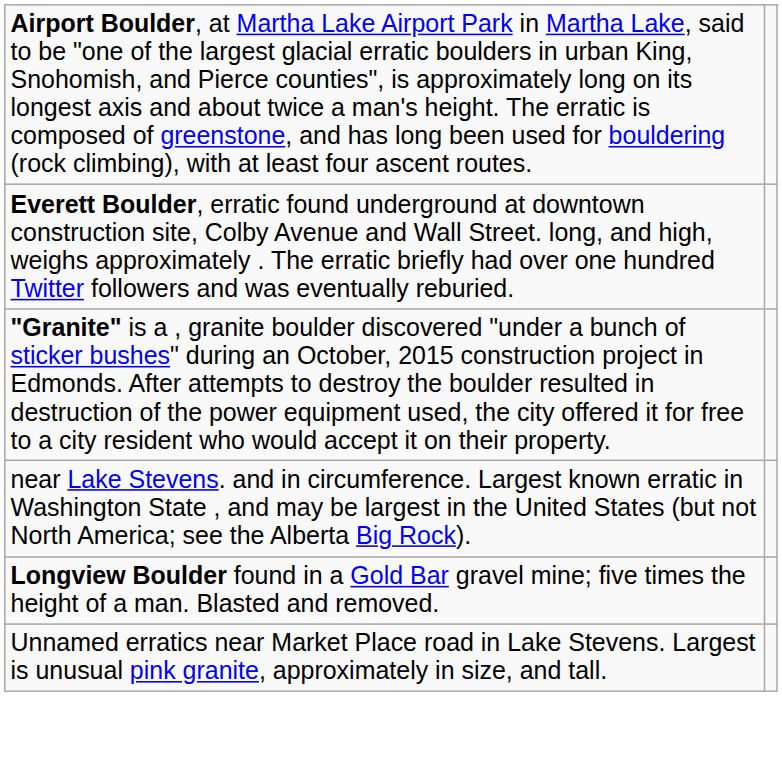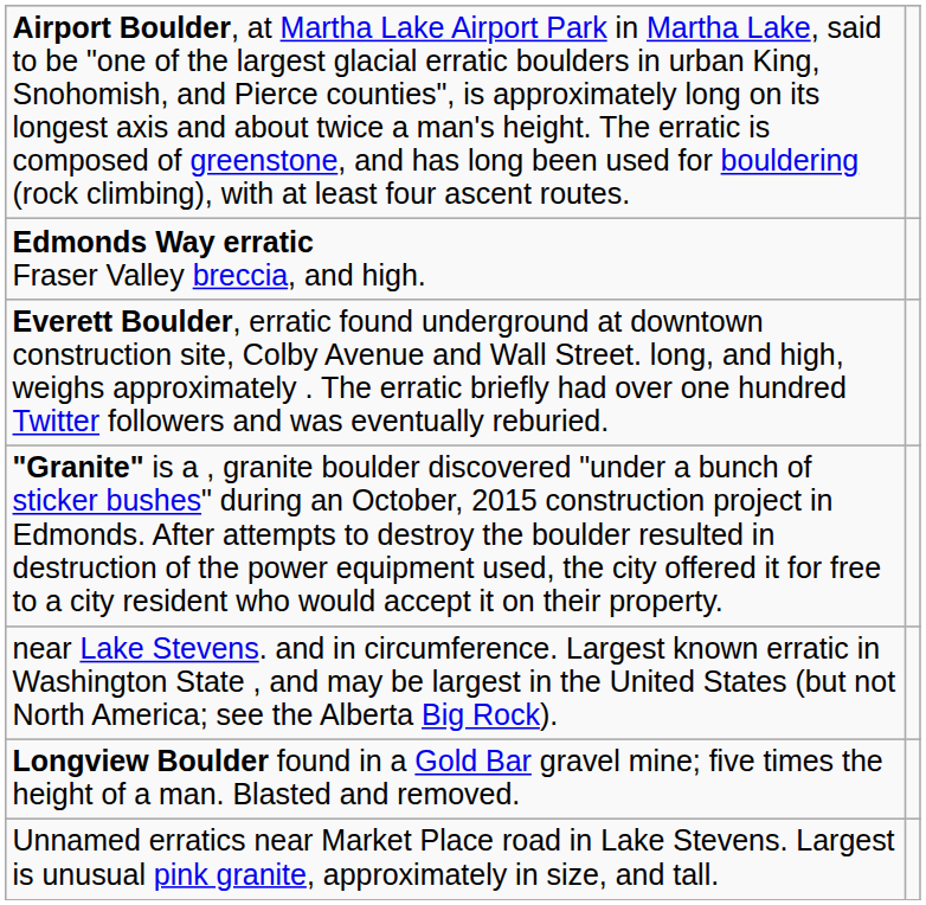 <table class="wikitable">
 <tr>
 <td style="width:30em;vertical-align:top;"><strong>Airport Boulder</strong>, at <a href='#'>Martha Lake Airport Park</a> in <a href='#'>Martha Lake</a>, said to be "one of the largest glacial erratic boulders in urban King, Snohomish, and Pierce counties", is approximately  long on its longest axis and about twice a man's height. The erratic is composed of <a href='#'>greenstone</a>, and has long been used for <a href='#'>bouldering</a> (rock climbing), with at least four ascent routes.<br></td>
+<td></td>
+</tr>
+<tr>
+<td style="width:30em;vertical-align:top;"><strong>Edmonds Way erratic</strong><br>Fraser Valley <a href='#'>breccia</a>,  and  high.<br> </td>
 <td></td>
 </tr>
 <tr>
 <td style="width:30em;vertical-align:top;"><strong>Everett Boulder</strong>, erratic found  underground at downtown construction site, Colby Avenue and Wall Street.  long, and  high, weighs approximately . The erratic briefly had over one hundred <a href='#'>Twitter</a> followers and was eventually reburied.<br></td>
 <td></td>
 </tr>
 <tr>
 <td style="width:30em;vertical-align:top;"><strong>"Granite"</strong> is a ,  granite boulder discovered "under a bunch of <a href='#'>sticker bushes</a>" during an October, 2015 construction project in Edmonds. After attempts to destroy the boulder resulted in destruction of the power equipment used, the city offered it for free to a city resident who would accept it on their property.<br></td>
 <td></td>
 </tr>
 <tr>
 <td style="width:30em;vertical-align:top;"><strong></strong> near <a href='#'>Lake Stevens</a>.   and  in circumference. Largest known erratic in Washington State , and may be largest in the United States (but not North America; see the Alberta <a href='#'>Big Rock</a>).<br></td>
 <td></td>
 </tr>
 <tr>
 <td style="width:30em;vertical-align:top;"><strong>Longview Boulder</strong> found in a <a href='#'>Gold Bar</a> gravel mine; five times the height of a man. Blasted and removed.<br></td>
 <td></td>
 </tr>
 <tr>
 <td style="width:30em;vertical-align:top;">Unnamed erratics near Market Place road in Lake Stevens. Largest is unusual <a href='#'>pink granite</a>, approximately  in size, and  tall.<br></td>
 <td></td>
 </tr>
 </table>
